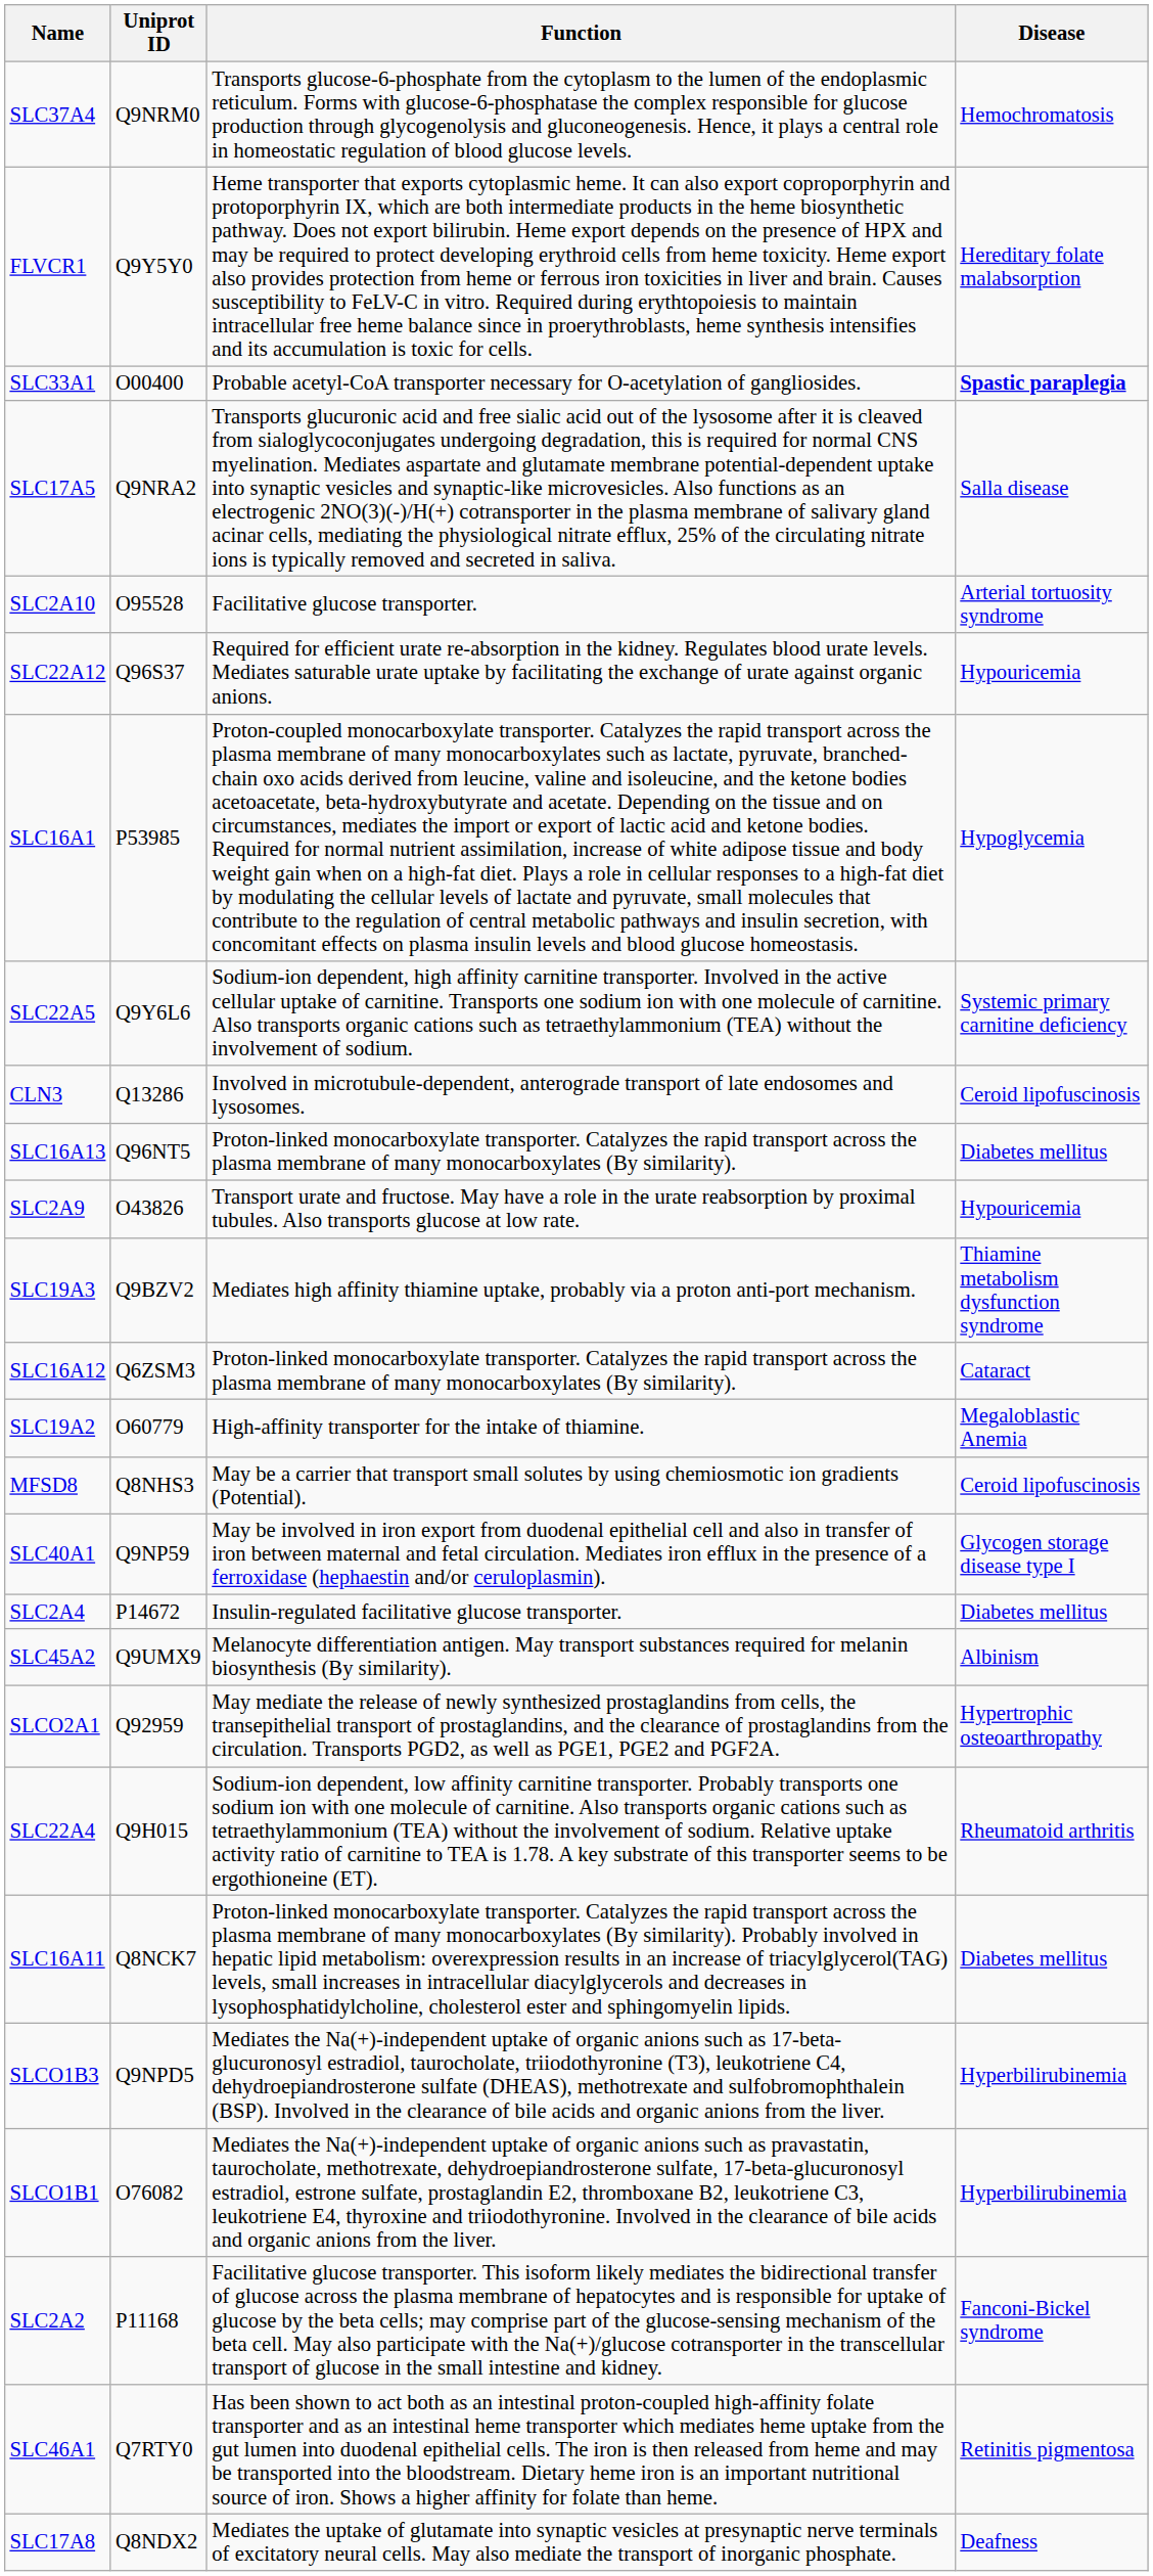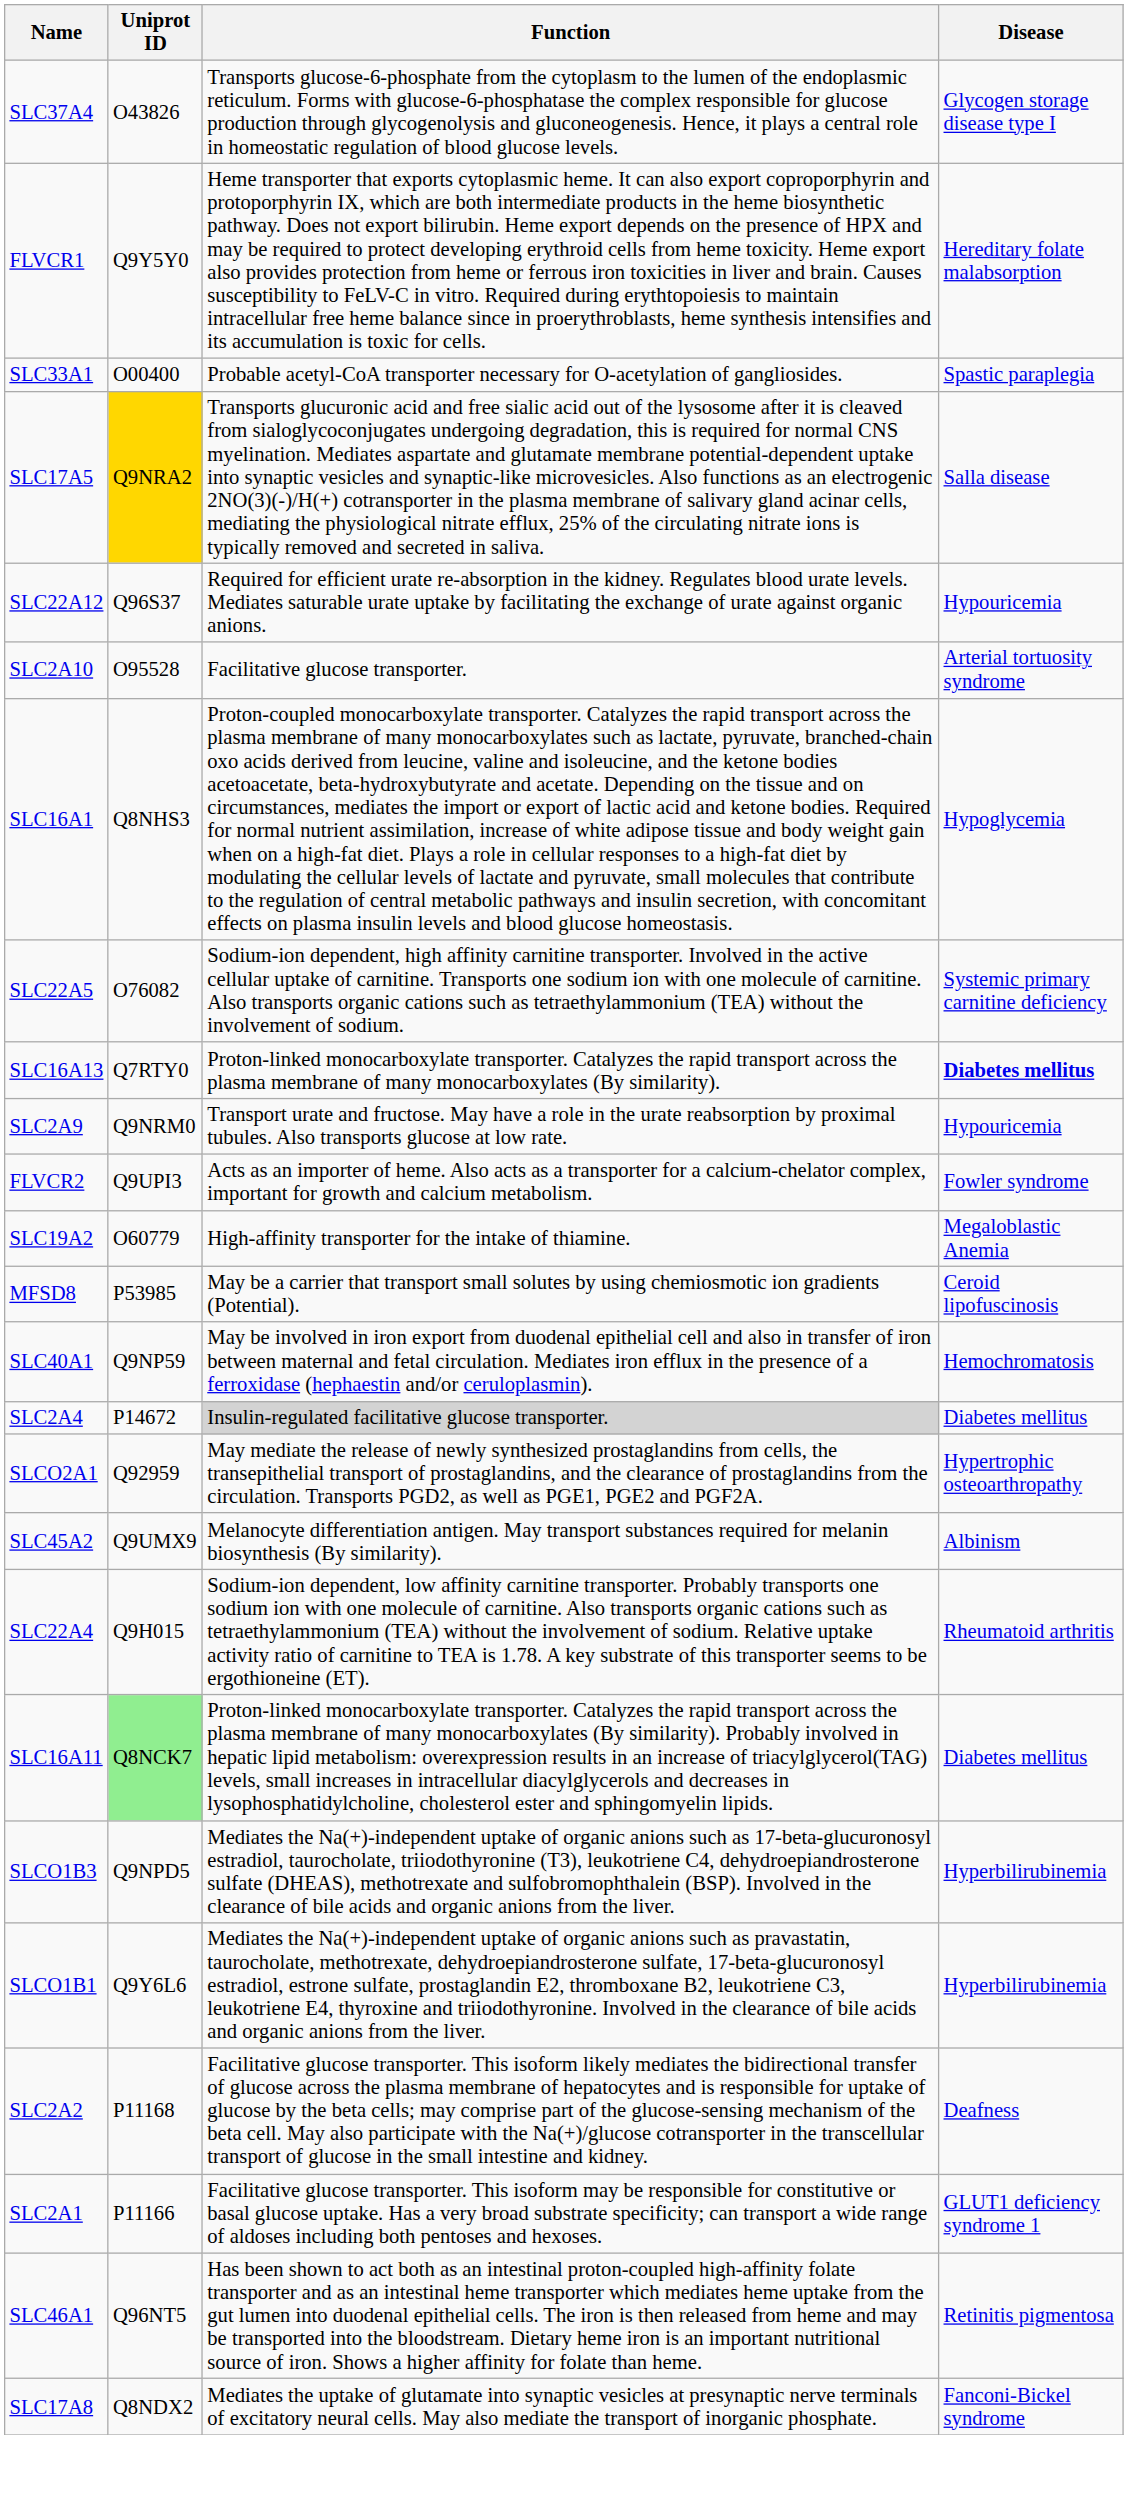 <table class="wikitable collapsible collapsed sortable">
 <tr>
 <th>Name</th>
 <th>Uniprot ID</th>
 <th>Function</th>
 <th>Disease</th>
 </tr>
 <tr>
 <td><a href='#'>SLC37A4</a></td>
-<td>Q9NRM0</td>
+<td>O43826</td>
 <td>Transports glucose-6-phosphate from the cytoplasm to the lumen of the endoplasmic reticulum. Forms with glucose-6-phosphatase the complex responsible for glucose production through glycogenolysis and gluconeogenesis. Hence, it plays a central role in homeostatic regulation of blood glucose levels.</td>
-<td><a href='#'>Hemochromatosis</a></td>
+<td><a href='#'>Glycogen storage disease type I</a></td>
 </tr>
 <tr>
 <td><a href='#'>FLVCR1</a></td>
 <td>Q9Y5Y0</td>
 <td>Heme transporter that exports cytoplasmic heme. It can also export coproporphyrin and protoporphyrin IX, which are both intermediate products in the heme biosynthetic pathway. Does not export bilirubin. Heme export depends on the presence of HPX and may be required to protect developing erythroid cells from heme toxicity. Heme export also provides protection from heme or ferrous iron toxicities in liver and brain. Causes susceptibility to FeLV-C in vitro. Required during erythtopoiesis to maintain intracellular free heme balance since in proerythroblasts, heme synthesis intensifies and its accumulation is toxic for cells.</td>
 <td><a href='#'>Hereditary folate malabsorption</a></td>
 </tr>
 <tr>
 <td><a href='#'>SLC33A1</a></td>
 <td>O00400</td>
 <td>Probable acetyl-CoA transporter necessary for O-acetylation of gangliosides.</td>
-<td><strong><a href='#'>Spastic paraplegia</a></strong></td>
+<td><a href='#'>Spastic paraplegia</a></td>
 </tr>
 <tr>
 <td><a href='#'>SLC17A5</a></td>
-<td>Q9NRA2</td>
+<td style="background: gold;">Q9NRA2</td>
 <td>Transports glucuronic acid and free sialic acid out of the lysosome after it is cleaved from sialoglycoconjugates undergoing degradation, this is required for normal CNS myelination. Mediates aspartate and glutamate membrane potential-dependent uptake into synaptic vesicles and synaptic-like microvesicles. Also functions as an electrogenic 2NO(3)(-)/H(+) cotransporter in the plasma membrane of salivary gland acinar cells, mediating the physiological nitrate efflux, 25% of the circulating nitrate ions is typically removed and secreted in saliva.</td>
 <td><a href='#'>Salla disease</a></td>
+</tr>
+<tr>
+<td><a href='#'>SLC22A12</a></td>
+<td>Q96S37</td>
+<td>Required for efficient urate re-absorption in the kidney. Regulates blood urate levels. Mediates saturable urate uptake by facilitating the exchange of urate against organic anions.</td>
+<td><a href='#'>Hypouricemia</a></td>
 </tr>
 <tr>
 <td><a href='#'>SLC2A10</a></td>
 <td>O95528</td>
 <td>Facilitative glucose transporter.</td>
 <td><a href='#'>Arterial tortuosity syndrome</a></td>
 </tr>
 <tr>
-<td><a href='#'>SLC22A12</a></td>
-<td>Q96S37</td>
-<td>Required for efficient urate re-absorption in the kidney. Regulates blood urate levels. Mediates saturable urate uptake by facilitating the exchange of urate against organic anions.</td>
-<td><a href='#'>Hypouricemia</a></td>
-</tr>
-<tr>
 <td><a href='#'>SLC16A1</a></td>
-<td>P53985</td>
+<td>Q8NHS3</td>
 <td>Proton-coupled monocarboxylate transporter. Catalyzes the rapid transport across the plasma membrane of many monocarboxylates such as lactate, pyruvate, branched-chain oxo acids derived from leucine, valine and isoleucine, and the ketone bodies acetoacetate, beta-hydroxybutyrate and acetate. Depending on the tissue and on circumstances, mediates the import or export of lactic acid and ketone bodies. Required for normal nutrient assimilation, increase of white adipose tissue and body weight gain when on a high-fat diet. Plays a role in cellular responses to a high-fat diet by modulating the cellular levels of lactate and pyruvate, small molecules that contribute to the regulation of central metabolic pathways and insulin secretion, with concomitant effects on plasma insulin levels and blood glucose homeostasis.</td>
 <td><a href='#'>Hypoglycemia</a></td>
 </tr>
 <tr>
 <td><a href='#'>SLC22A5</a></td>
-<td>Q9Y6L6</td>
+<td>O76082</td>
 <td>Sodium-ion dependent, high affinity carnitine transporter. Involved in the active cellular uptake of carnitine. Transports one sodium ion with one molecule of carnitine. Also transports organic cations such as tetraethylammonium (TEA) without the involvement of sodium.</td>
 <td><a href='#'>Systemic primary carnitine deficiency</a></td>
 </tr>
 <tr>
-<td><a href='#'>CLN3</a></td>
-<td>Q13286</td>
-<td>Involved in microtubule-dependent, anterograde transport of late endosomes and lysosomes.</td>
-<td><a href='#'>Ceroid lipofuscinosis</a></td>
-</tr>
-<tr>
 <td><a href='#'>SLC16A13</a></td>
-<td>Q96NT5</td>
+<td>Q7RTY0</td>
 <td>Proton-linked monocarboxylate transporter. Catalyzes the rapid transport across the plasma membrane of many monocarboxylates (By similarity).</td>
-<td><a href='#'>Diabetes mellitus</a></td>
+<td><strong><a href='#'>Diabetes mellitus</a></strong></td>
 </tr>
 <tr>
 <td><a href='#'>SLC2A9</a></td>
-<td>O43826</td>
+<td>Q9NRM0</td>
 <td>Transport urate and fructose. May have a role in the urate reabsorption by proximal tubules. Also transports glucose at low rate.</td>
 <td><a href='#'>Hypouricemia</a></td>
 </tr>
 <tr>
-<td><a href='#'>SLC19A3</a></td>
-<td>Q9BZV2</td>
-<td>Mediates high affinity thiamine uptake, probably via a proton anti-port mechanism.</td>
-<td><a href='#'>Thiamine metabolism dysfunction syndrome</a></td>
-</tr>
-<tr>
-<td><a href='#'>SLC16A12</a></td>
-<td>Q6ZSM3</td>
-<td>Proton-linked monocarboxylate transporter. Catalyzes the rapid transport across the plasma membrane of many monocarboxylates (By similarity).</td>
-<td><a href='#'>Cataract</a></td>
+<td><a href='#'>FLVCR2</a></td>
+<td>Q9UPI3</td>
+<td>Acts as an importer of heme. Also acts as a transporter for a calcium-chelator complex, important for growth and calcium metabolism.</td>
+<td><a href='#'>Fowler syndrome</a></td>
 </tr>
 <tr>
 <td><a href='#'>SLC19A2</a></td>
 <td>O60779</td>
 <td>High-affinity transporter for the intake of thiamine.</td>
 <td><a href='#'>Megaloblastic Anemia</a></td>
 </tr>
 <tr>
 <td><a href='#'>MFSD8</a></td>
-<td>Q8NHS3</td>
+<td>P53985</td>
 <td>May be a carrier that transport small solutes by using chemiosmotic ion gradients (Potential).</td>
 <td><a href='#'>Ceroid lipofuscinosis</a></td>
 </tr>
 <tr>
 <td><a href='#'>SLC40A1</a></td>
 <td>Q9NP59</td>
 <td>May be involved in iron export from duodenal epithelial cell and also in transfer of iron between maternal and fetal circulation. Mediates iron efflux in the presence of a <a href='#'>ferroxidase</a> (<a href='#'>hephaestin</a> and/or <a href='#'>ceruloplasmin</a>).</td>
-<td><a href='#'>Glycogen storage disease type I</a></td>
+<td><a href='#'>Hemochromatosis</a></td>
 </tr>
 <tr>
 <td><a href='#'>SLC2A4</a></td>
 <td>P14672</td>
-<td>Insulin-regulated facilitative glucose transporter.</td>
+<td style="background: lightgrey;">Insulin-regulated facilitative glucose transporter.</td>
 <td><a href='#'>Diabetes mellitus</a></td>
+</tr>
+<tr>
+<td><a href='#'>SLCO2A1</a></td>
+<td>Q92959</td>
+<td>May mediate the release of newly synthesized prostaglandins from cells, the transepithelial transport of prostaglandins, and the clearance of prostaglandins from the circulation. Transports PGD2, as well as PGE1, PGE2 and PGF2A.</td>
+<td><a href='#'>Hypertrophic osteoarthropathy</a></td>
 </tr>
 <tr>
 <td><a href='#'>SLC45A2</a></td>
 <td>Q9UMX9</td>
 <td>Melanocyte differentiation antigen. May transport substances required for melanin biosynthesis (By similarity).</td>
 <td><a href='#'>Albinism</a></td>
-</tr>
-<tr>
-<td><a href='#'>SLCO2A1</a></td>
-<td>Q92959</td>
-<td>May mediate the release of newly synthesized prostaglandins from cells, the transepithelial transport of prostaglandins, and the clearance of prostaglandins from the circulation. Transports PGD2, as well as PGE1, PGE2 and PGF2A.</td>
-<td><a href='#'>Hypertrophic osteoarthropathy</a></td>
 </tr>
 <tr>
 <td><a href='#'>SLC22A4</a></td>
 <td>Q9H015</td>
 <td>Sodium-ion dependent, low affinity carnitine transporter. Probably transports one sodium ion with one molecule of carnitine. Also transports organic cations such as tetraethylammonium (TEA) without the involvement of sodium. Relative uptake activity ratio of carnitine to TEA is 1.78. A key substrate of this transporter seems to be ergothioneine (ET).</td>
 <td><a href='#'>Rheumatoid arthritis</a></td>
 </tr>
 <tr>
 <td><a href='#'>SLC16A11</a></td>
-<td>Q8NCK7</td>
+<td style="background: lightgreen;">Q8NCK7</td>
 <td>Proton-linked monocarboxylate transporter. Catalyzes the rapid transport across the plasma membrane of many monocarboxylates (By similarity). Probably involved in hepatic lipid metabolism: overexpression results in an increase of triacylglycerol(TAG) levels, small increases in intracellular diacylglycerols and decreases in lysophosphatidylcholine, cholesterol ester and sphingomyelin lipids.</td>
 <td><a href='#'>Diabetes mellitus</a></td>
 </tr>
 <tr>
 <td><a href='#'>SLCO1B3</a></td>
 <td>Q9NPD5</td>
 <td>Mediates the Na(+)-independent uptake of organic anions such as 17-beta-glucuronosyl estradiol, taurocholate, triiodothyronine (T3), leukotriene C4, dehydroepiandrosterone sulfate (DHEAS), methotrexate and sulfobromophthalein (BSP). Involved in the clearance of bile acids and organic anions from the liver.</td>
 <td><a href='#'>Hyperbilirubinemia</a></td>
 </tr>
 <tr>
 <td><a href='#'>SLCO1B1</a></td>
-<td>O76082</td>
+<td>Q9Y6L6</td>
 <td>Mediates the Na(+)-independent uptake of organic anions such as pravastatin, taurocholate, methotrexate, dehydroepiandrosterone sulfate, 17-beta-glucuronosyl estradiol, estrone sulfate, prostaglandin E2, thromboxane B2, leukotriene C3, leukotriene E4, thyroxine and triiodothyronine. Involved in the clearance of bile acids and organic anions from the liver.</td>
 <td><a href='#'>Hyperbilirubinemia</a></td>
 </tr>
 <tr>
 <td><a href='#'>SLC2A2</a></td>
 <td>P11168</td>
 <td>Facilitative glucose transporter. This isoform likely mediates the bidirectional transfer of glucose across the plasma membrane of hepatocytes and is responsible for uptake of glucose by the beta cells; may comprise part of the glucose-sensing mechanism of the beta cell. May also participate with the Na(+)/glucose cotransporter in the transcellular transport of glucose in the small intestine and kidney.</td>
-<td><a href='#'>Fanconi-Bickel syndrome</a></td>
+<td><a href='#'>Deafness</a></td>
+</tr>
+<tr>
+<td><a href='#'>SLC2A1</a></td>
+<td>P11166</td>
+<td>Facilitative glucose transporter. This isoform may be responsible for constitutive or basal glucose uptake. Has a very broad substrate specificity; can transport a wide range of aldoses including both pentoses and hexoses.</td>
+<td><a href='#'>GLUT1 deficiency syndrome 1</a></td>
 </tr>
 <tr>
 <td><a href='#'>SLC46A1</a></td>
-<td>Q7RTY0</td>
+<td>Q96NT5</td>
 <td>Has been shown to act both as an intestinal proton-coupled high-affinity folate transporter and as an intestinal heme transporter which mediates heme uptake from the gut lumen into duodenal epithelial cells. The iron is then released from heme and may be transported into the bloodstream. Dietary heme iron is an important nutritional source of iron. Shows a higher affinity for folate than heme.</td>
 <td><a href='#'>Retinitis pigmentosa</a></td>
 </tr>
 <tr>
 <td><a href='#'>SLC17A8</a></td>
 <td>Q8NDX2</td>
 <td>Mediates the uptake of glutamate into synaptic vesicles at presynaptic nerve terminals of excitatory neural cells. May also mediate the transport of inorganic phosphate.</td>
-<td><a href='#'>Deafness</a></td>
+<td><a href='#'>Fanconi-Bickel syndrome</a></td>
 </tr>
 </table>
